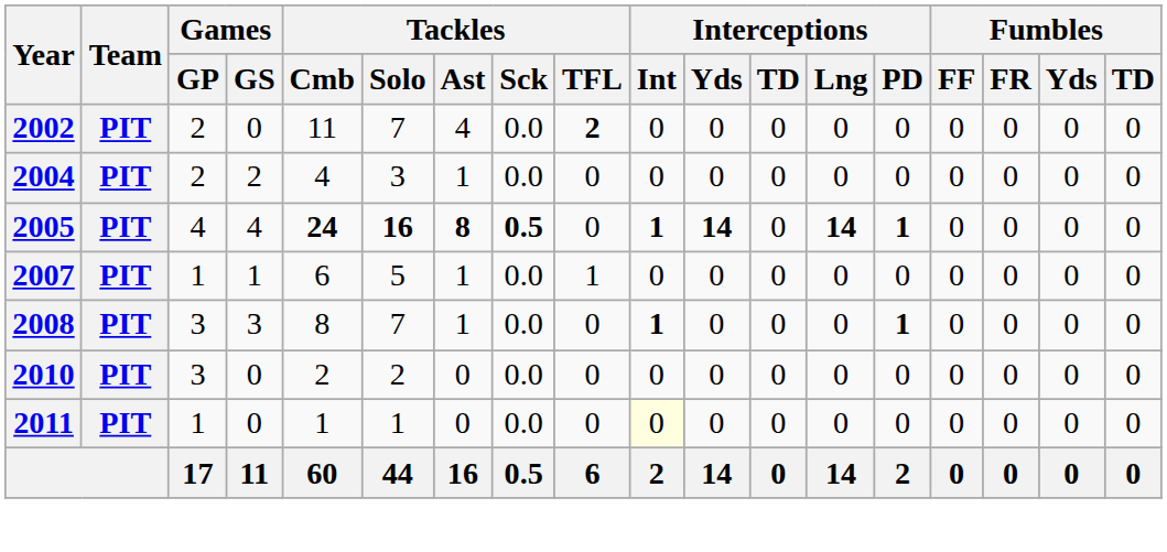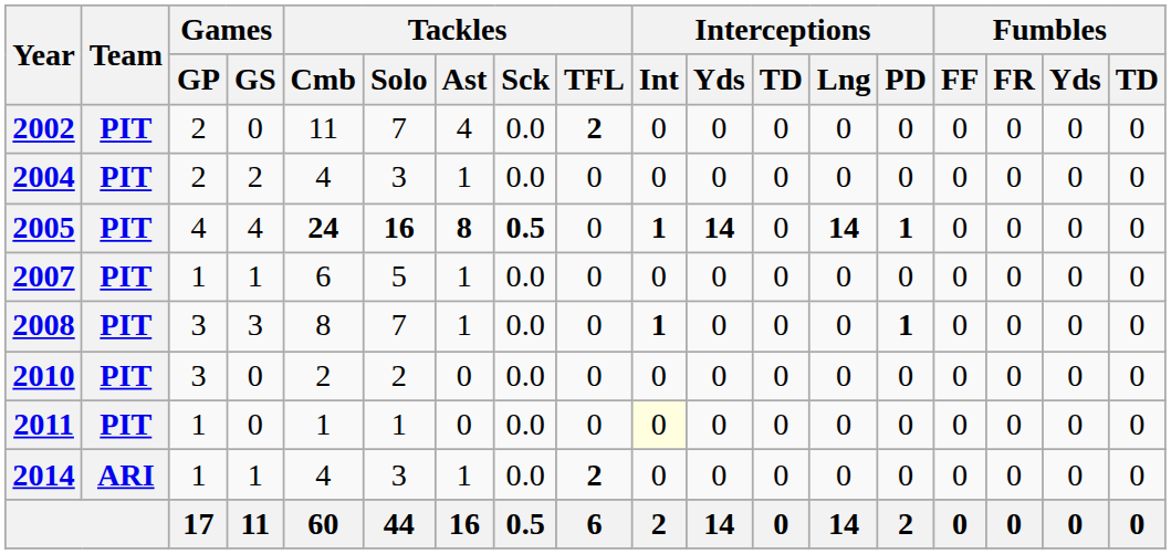 <table class="wikitable" style="text-align:center">
 <tr>
 <th rowspan="2">Year</th>
 <th rowspan="2">Team</th>
 <th colspan="2">Games</th>
 <th colspan="5">Tackles</th>
 <th colspan="5">Interceptions</th>
 <th colspan="4">Fumbles</th>
 </tr>
 <tr>
 <th>GP</th>
 <th>GS</th>
 <th>Cmb</th>
 <th>Solo</th>
 <th>Ast</th>
 <th>Sck</th>
 <th>TFL</th>
 <th>Int</th>
 <th>Yds</th>
 <th>TD</th>
 <th>Lng</th>
 <th>PD</th>
 <th>FF</th>
 <th>FR</th>
 <th>Yds</th>
 <th>TD</th>
 </tr>
 <tr>
 <th><a href='#'>2002</a></th>
 <th><a href='#'>PIT</a></th>
 <td>2</td>
 <td>0</td>
 <td>11</td>
 <td>7</td>
 <td>4</td>
 <td>0.0</td>
 <td><strong>2</strong></td>
 <td>0</td>
 <td>0</td>
 <td>0</td>
 <td>0</td>
 <td>0</td>
 <td>0</td>
 <td>0</td>
 <td>0</td>
 <td>0</td>
 </tr>
 <tr>
 <th><a href='#'>2004</a></th>
 <th><a href='#'>PIT</a></th>
 <td>2</td>
 <td>2</td>
 <td>4</td>
 <td>3</td>
 <td>1</td>
 <td>0.0</td>
 <td>0</td>
 <td>0</td>
 <td>0</td>
 <td>0</td>
 <td>0</td>
 <td>0</td>
 <td>0</td>
 <td>0</td>
 <td>0</td>
 <td>0</td>
 </tr>
 <tr>
 <th><a href='#'>2005</a></th>
 <th><a href='#'>PIT</a></th>
 <td>4</td>
 <td>4</td>
 <td><strong>24</strong></td>
 <td><strong>16</strong></td>
 <td><strong>8</strong></td>
 <td><strong>0.5</strong></td>
 <td>0</td>
 <td><strong>1</strong></td>
 <td><strong>14</strong></td>
 <td>0</td>
 <td><strong>14</strong></td>
 <td><strong>1</strong></td>
 <td>0</td>
 <td>0</td>
 <td>0</td>
 <td>0</td>
 </tr>
 <tr>
 <th><a href='#'>2007</a></th>
 <th><a href='#'>PIT</a></th>
 <td>1</td>
 <td>1</td>
 <td>6</td>
 <td>5</td>
 <td>1</td>
 <td>0.0</td>
-<td>1</td>
+<td>0</td>
 <td>0</td>
 <td>0</td>
 <td>0</td>
 <td>0</td>
 <td>0</td>
 <td>0</td>
 <td>0</td>
 <td>0</td>
 <td>0</td>
 </tr>
 <tr>
 <th><a href='#'>2008</a></th>
 <th><a href='#'>PIT</a></th>
 <td>3</td>
 <td>3</td>
 <td>8</td>
 <td>7</td>
 <td>1</td>
 <td>0.0</td>
 <td>0</td>
 <td><strong>1</strong></td>
 <td>0</td>
 <td>0</td>
 <td>0</td>
 <td><strong>1</strong></td>
 <td>0</td>
 <td>0</td>
 <td>0</td>
 <td>0</td>
 </tr>
 <tr>
 <th><a href='#'>2010</a></th>
 <th><a href='#'>PIT</a></th>
 <td>3</td>
 <td>0</td>
 <td>2</td>
 <td>2</td>
 <td>0</td>
 <td>0.0</td>
 <td>0</td>
 <td>0</td>
 <td>0</td>
 <td>0</td>
 <td>0</td>
 <td>0</td>
 <td>0</td>
 <td>0</td>
 <td>0</td>
 <td>0</td>
 </tr>
 <tr>
 <th><a href='#'>2011</a></th>
 <th><a href='#'>PIT</a></th>
 <td>1</td>
 <td>0</td>
 <td>1</td>
 <td>1</td>
 <td>0</td>
 <td>0.0</td>
 <td>0</td>
 <td style="background: lightyellow;">0</td>
 <td>0</td>
 <td>0</td>
 <td>0</td>
 <td>0</td>
 <td>0</td>
 <td>0</td>
 <td>0</td>
 <td>0</td>
 </tr>
 <tr>
+<th><a href='#'>2014</a></th>
+<th><a href='#'>ARI</a></th>
+<td>1</td>
+<td>1</td>
+<td>4</td>
+<td>3</td>
+<td>1</td>
+<td>0.0</td>
+<td><strong>2</strong></td>
+<td>0</td>
+<td>0</td>
+<td>0</td>
+<td>0</td>
+<td>0</td>
+<td>0</td>
+<td>0</td>
+<td>0</td>
+<td>0</td>
+</tr>
+<tr>
 <th colspan="2"></th>
 <th>17</th>
 <th>11</th>
 <th>60</th>
 <th>44</th>
 <th>16</th>
 <th>0.5</th>
 <th>6</th>
 <th>2</th>
 <th>14</th>
 <th>0</th>
 <th>14</th>
 <th>2</th>
 <th>0</th>
 <th>0</th>
 <th>0</th>
 <th>0</th>
 </tr>
 </table>
